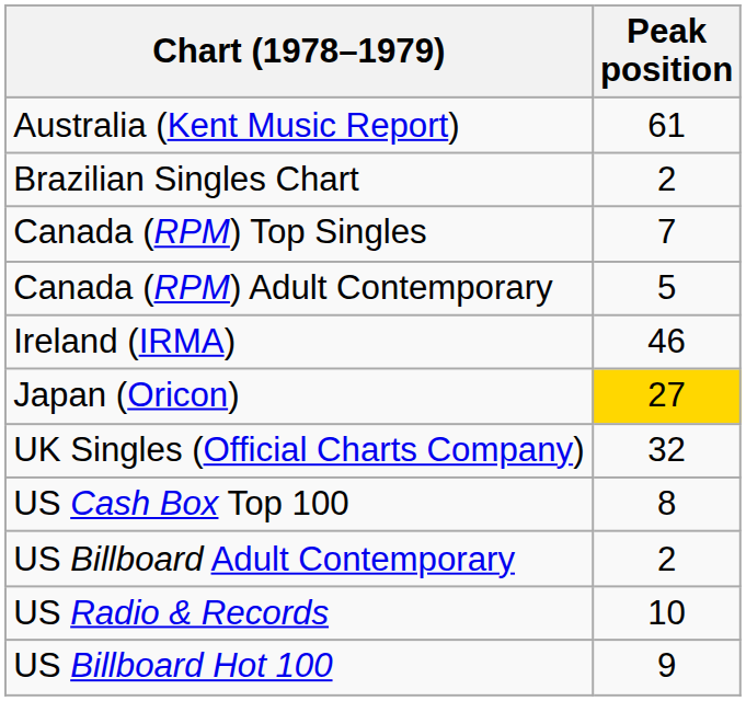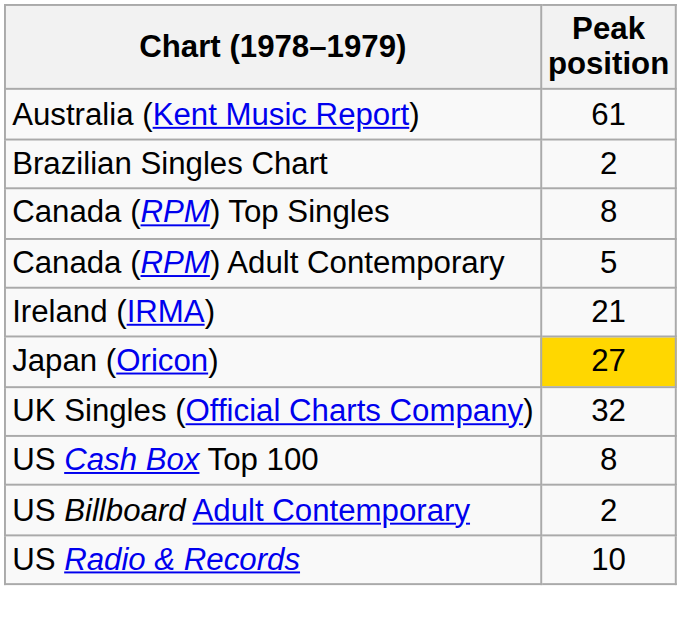 <table class="wikitable sortable">
 <tr>
 <th>Chart (1978–1979)</th>
 <th>Peak<br>position</th>
 </tr>
 <tr>
 <td>Australia (<a href='#'>Kent Music Report</a>)</td>
 <td align=center>61</td>
 </tr>
 <tr>
 <td>Brazilian Singles Chart</td>
 <td align=center>2</td>
 </tr>
 <tr>
 <td>Canada (<a href='#'><em>RPM</em></a>) Top Singles</td>
-<td align=center>7</td>
+<td align=center>8</td>
 </tr>
 <tr>
 <td>Canada (<a href='#'><em>RPM</em></a>) Adult Contemporary</td>
 <td align=center>5</td>
 </tr>
 <tr>
 <td>Ireland (<a href='#'>IRMA</a>)</td>
-<td align=center>46</td>
+<td align=center>21</td>
 </tr>
 <tr>
 <td>Japan (<a href='#'>Oricon</a>)</td>
 <td align=center style="background: gold;">27</td>
 </tr>
 <tr>
 <td>UK Singles (<a href='#'>Official Charts Company</a>)</td>
 <td align=center>32</td>
 </tr>
 <tr>
 <td>US <em><a href='#'>Cash Box</a></em> Top 100</td>
 <td align=center>8</td>
 </tr>
 <tr>
 <td>US <em>Billboard</em> <a href='#'>Adult Contemporary</a></td>
 <td align=center>2</td>
 </tr>
 <tr>
 <td>US <em><a href='#'>Radio & Records</a></em></td>
 <td align=center>10</td>
 </tr>
-<tr>
-<td>US <em><a href='#'>Billboard Hot 100</a></em></td>
-<td align=center>9</td>
-</tr>
 </table>
